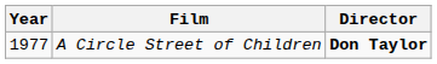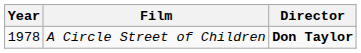 <table class="wikitable">
 <tr>
 <th>Year</th>
 <th>Film</th>
 <th>Director</th>
 </tr>
 <tr>
-<td>1977</td>
+<td>1978</td>
 <td><em>A Circle Street of Children</em></td>
 <td><strong>Don Taylor</strong></td>
 </tr>
 </table>
